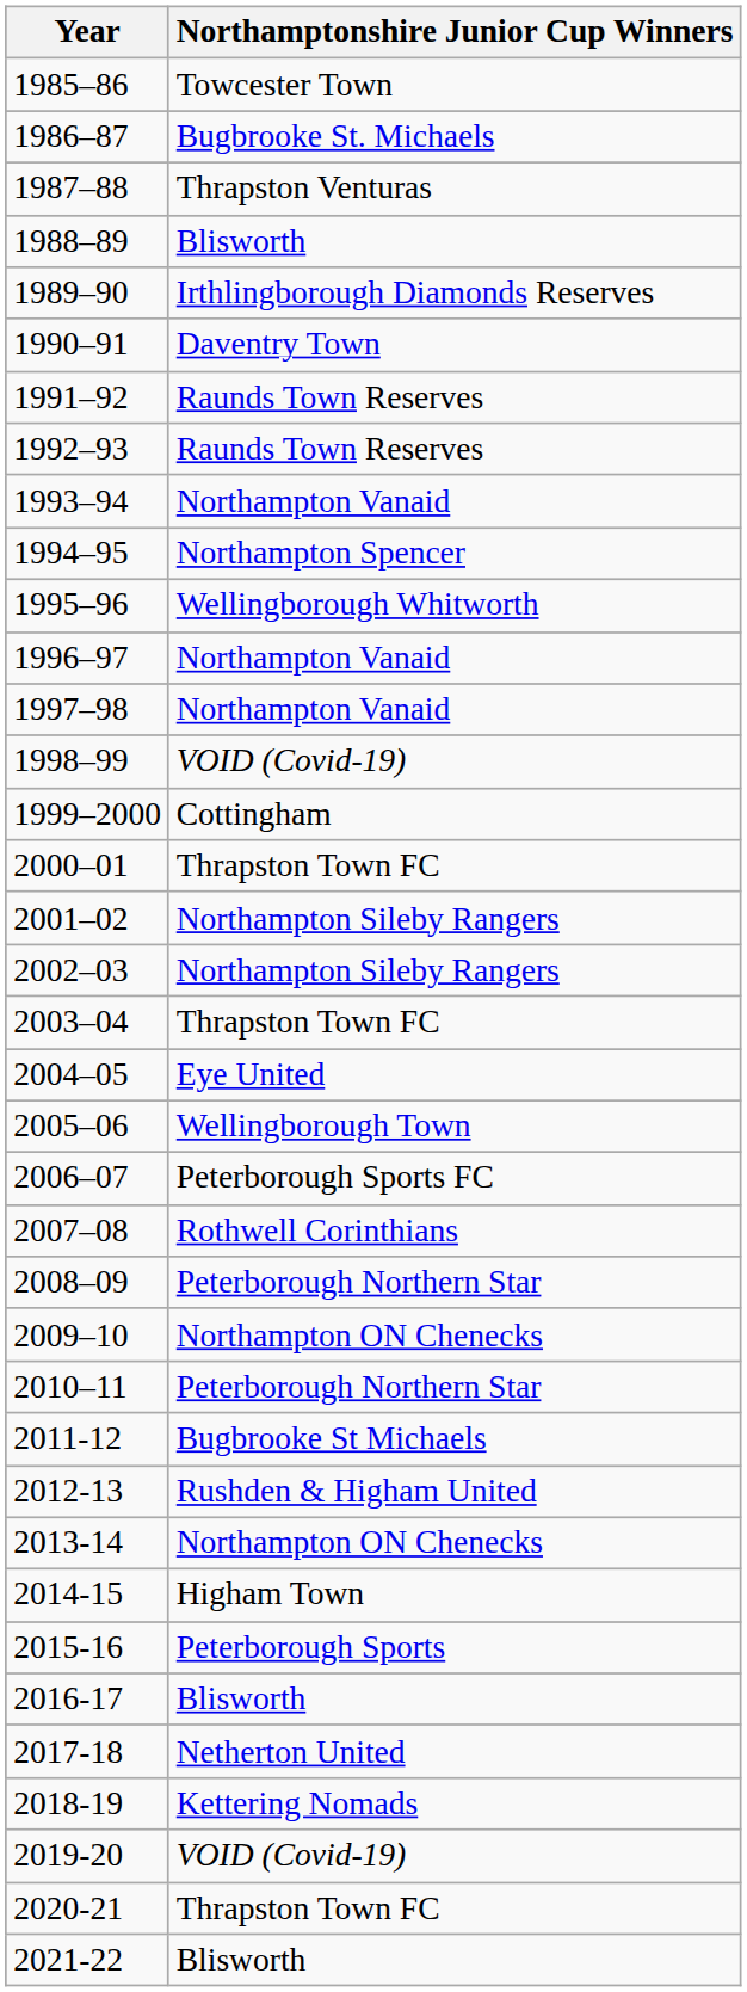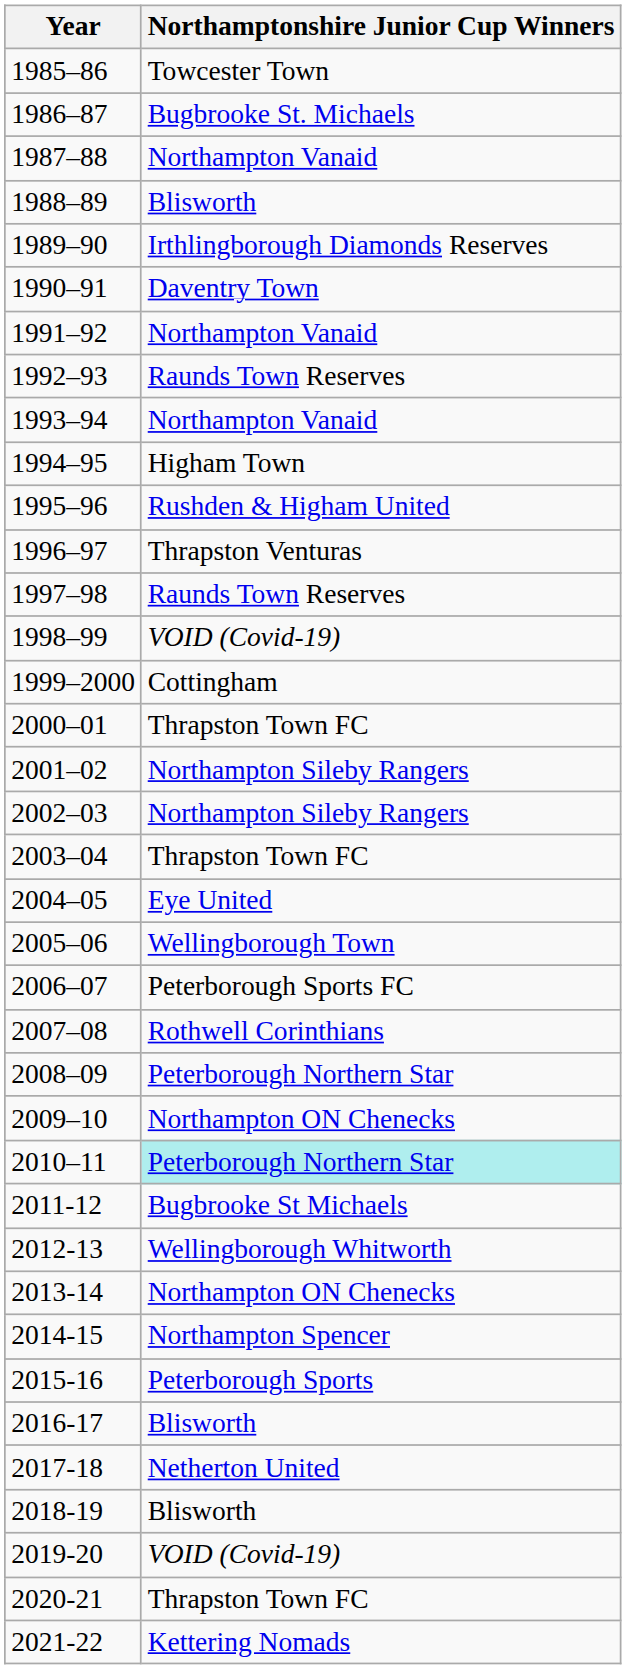 <table class="wikitable" style="float:left; margin-right:1em">
 <tr>
 <th>Year</th>
 <th>Northamptonshire Junior Cup Winners</th>
 </tr>
 <tr>
 <td>1985–86</td>
 <td>Towcester Town</td>
 </tr>
 <tr>
 <td>1986–87</td>
 <td><a href='#'>Bugbrooke St. Michaels</a></td>
 </tr>
 <tr>
 <td>1987–88</td>
-<td>Thrapston Venturas</td>
+<td><a href='#'>Northampton Vanaid</a></td>
 </tr>
 <tr>
 <td>1988–89</td>
 <td><a href='#'>Blisworth</a></td>
 </tr>
 <tr>
 <td>1989–90</td>
 <td><a href='#'>Irthlingborough Diamonds</a> Reserves</td>
 </tr>
 <tr>
 <td>1990–91</td>
 <td><a href='#'>Daventry Town</a></td>
 </tr>
 <tr>
 <td>1991–92</td>
-<td><a href='#'>Raunds Town</a> Reserves</td>
+<td><a href='#'>Northampton Vanaid</a></td>
 </tr>
 <tr>
 <td>1992–93</td>
 <td><a href='#'>Raunds Town</a> Reserves</td>
 </tr>
 <tr>
 <td>1993–94</td>
 <td><a href='#'>Northampton Vanaid</a></td>
 </tr>
 <tr>
 <td>1994–95</td>
-<td><a href='#'>Northampton Spencer</a></td>
+<td>Higham Town</td>
 </tr>
 <tr>
 <td>1995–96</td>
-<td><a href='#'>Wellingborough Whitworth</a></td>
+<td><a href='#'>Rushden & Higham United</a></td>
 </tr>
 <tr>
 <td>1996–97</td>
-<td><a href='#'>Northampton Vanaid</a></td>
+<td>Thrapston Venturas</td>
 </tr>
 <tr>
 <td>1997–98</td>
-<td><a href='#'>Northampton Vanaid</a></td>
+<td><a href='#'>Raunds Town</a> Reserves</td>
 </tr>
 <tr>
 <td>1998–99</td>
 <td><em>VOID (Covid-19)</em></td>
 </tr>
 <tr>
 <td>1999–2000</td>
 <td>Cottingham</td>
 </tr>
 <tr>
 <td>2000–01</td>
 <td>Thrapston Town FC</td>
 </tr>
 <tr>
 <td>2001–02</td>
 <td><a href='#'>Northampton Sileby Rangers</a></td>
 </tr>
 <tr>
 <td>2002–03</td>
 <td><a href='#'>Northampton Sileby Rangers</a></td>
 </tr>
 <tr>
 <td>2003–04</td>
 <td>Thrapston Town FC</td>
 </tr>
 <tr>
 <td>2004–05</td>
 <td><a href='#'>Eye United</a></td>
 </tr>
 <tr>
 <td>2005–06</td>
 <td><a href='#'>Wellingborough Town</a></td>
 </tr>
 <tr>
 <td>2006–07</td>
 <td>Peterborough Sports FC</td>
 </tr>
 <tr>
 <td>2007–08</td>
 <td><a href='#'>Rothwell Corinthians</a></td>
 </tr>
 <tr>
 <td>2008–09</td>
 <td><a href='#'>Peterborough Northern Star</a></td>
 </tr>
 <tr>
 <td>2009–10</td>
 <td><a href='#'>Northampton ON Chenecks</a></td>
 </tr>
 <tr>
 <td>2010–11</td>
-<td><a href='#'>Peterborough Northern Star</a></td>
+<td style="background: paleturquoise;"><a href='#'>Peterborough Northern Star</a></td>
 </tr>
 <tr>
 <td>2011-12</td>
 <td><a href='#'>Bugbrooke St Michaels</a></td>
 </tr>
 <tr>
 <td>2012-13</td>
-<td><a href='#'>Rushden & Higham United</a></td>
+<td><a href='#'>Wellingborough Whitworth</a></td>
 </tr>
 <tr>
 <td>2013-14</td>
 <td><a href='#'>Northampton ON Chenecks</a></td>
 </tr>
 <tr>
 <td>2014-15</td>
-<td>Higham Town</td>
+<td><a href='#'>Northampton Spencer</a></td>
 </tr>
 <tr>
 <td>2015-16</td>
 <td><a href='#'>Peterborough Sports</a></td>
 </tr>
 <tr>
 <td>2016-17</td>
 <td><a href='#'>Blisworth</a></td>
 </tr>
 <tr>
 <td>2017-18</td>
 <td><a href='#'>Netherton United</a></td>
 </tr>
 <tr>
 <td>2018-19</td>
-<td><a href='#'>Kettering Nomads</a></td>
+<td>Blisworth</td>
 </tr>
 <tr>
 <td>2019-20</td>
 <td><em>VOID (Covid-19)</em></td>
 </tr>
 <tr>
 <td>2020-21</td>
 <td>Thrapston Town FC</td>
 </tr>
 <tr>
 <td>2021-22</td>
-<td>Blisworth</td>
+<td><a href='#'>Kettering Nomads</a></td>
 </tr>
 </table>
